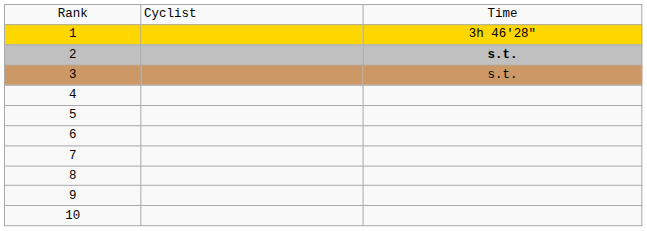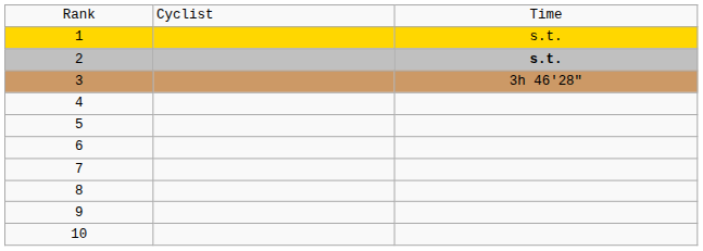 <table class=wikitable style="font-size:95%" width="50%">
 <tr>
 <td align="center">Rank</td>
 <td>Cyclist</td>
 <td align="center">Time</td>
 </tr>
 <tr bgcolor=gold>
 <td align="center">1</td>
 <td><strong></strong></td>
-<td align="center">3h 46'28"</td>
+<td align="center">s.t.</td>
 </tr>
 <tr bgcolor=silver>
 <td align="center">2</td>
 <td></td>
 <td align="center"><strong>s.t.</strong></td>
 </tr>
 <tr bgcolor=#cc9966>
 <td align="center">3</td>
 <td></td>
-<td align="center">s.t.</td>
+<td align="center">3h 46'28"</td>
 </tr>
 <tr>
 <td align="center">4</td>
 <td></td>
 <td align="center"></td>
 </tr>
 <tr>
 <td align="center">5</td>
 <td></td>
 <td align="center"></td>
 </tr>
 <tr>
 <td align="center">6</td>
 <td></td>
 <td align="center"></td>
 </tr>
 <tr>
 <td align="center">7</td>
 <td></td>
 <td align="center"></td>
 </tr>
 <tr>
 <td align="center">8</td>
 <td></td>
 <td align="center"></td>
 </tr>
 <tr>
 <td align="center">9</td>
 <td></td>
 <td align="center"></td>
 </tr>
 <tr>
 <td align="center">10</td>
 <td></td>
 <td align="center"></td>
 </tr>
 </table>
